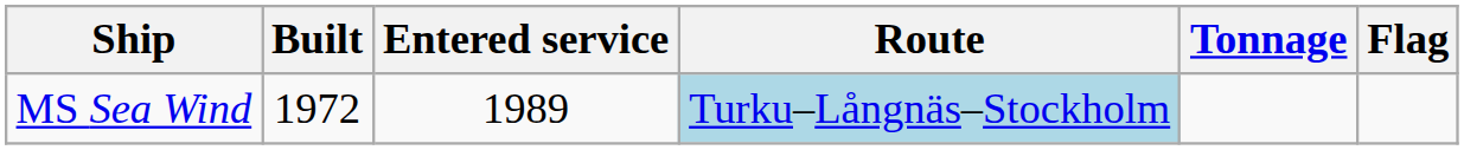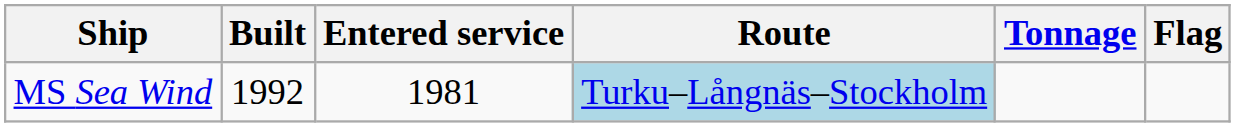 <table class="wikitable">
 <tr>
 <th>Ship</th>
 <th>Built</th>
 <th>Entered service</th>
 <th>Route</th>
 <th><a href='#'>Tonnage</a></th>
 <th>Flag</th>
 </tr>
 <tr>
 <td><a href='#'>MS <em>Sea Wind</em></a></td>
-<td align="Center">1972</td>
-<td align="Center">1989</td>
+<td align="Center">1992</td>
+<td align="Center">1981</td>
 <td style="background: lightblue;"><a href='#'>Turku</a>–<a href='#'>Långnäs</a>–<a href='#'>Stockholm</a></td>
 <td></td>
 <td></td>
 </tr>
 </table>
